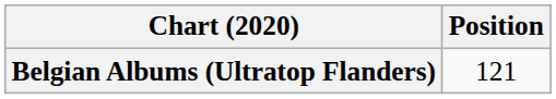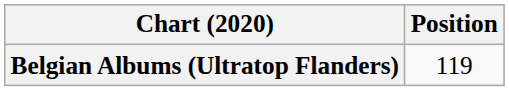 <table class="wikitable plainrowheaders" style="text-align:center">
 <tr>
 <th scope="col">Chart (2020)</th>
 <th scope="col">Position</th>
 </tr>
 <tr>
 <th scope="row">Belgian Albums (Ultratop Flanders)</th>
-<td>121</td>
+<td>119</td>
 </tr>
 </table>
